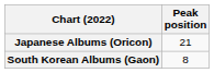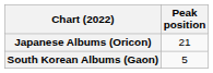 <table class="wikitable sortable plainrowheaders" style="text-align:center">
 <tr>
 <th scope="col">Chart (2022)</th>
 <th scope="col">Peak<br>position</th>
 </tr>
 <tr>
 <th scope="row">Japanese Albums (Oricon)</th>
 <td>21</td>
 </tr>
 <tr>
 <th scope="row">South Korean Albums (Gaon)</th>
-<td>8</td>
+<td>5</td>
 </tr>
 </table>
